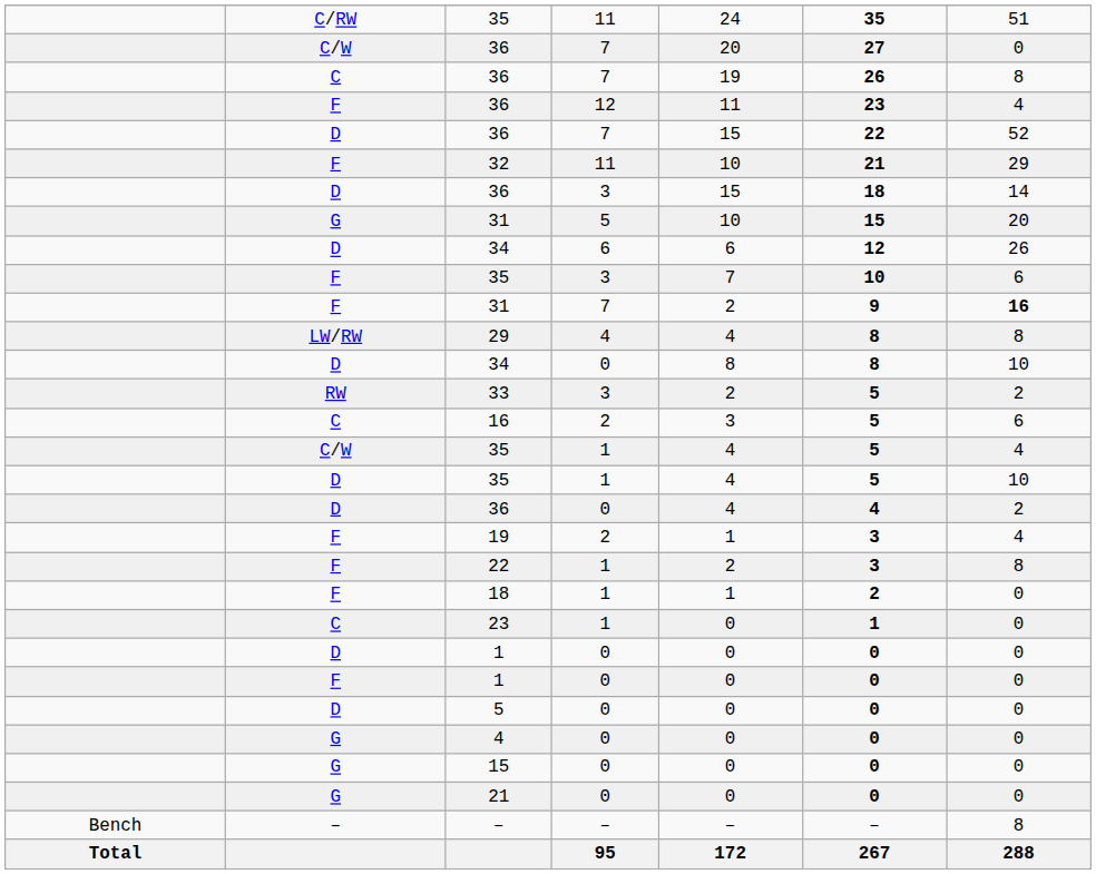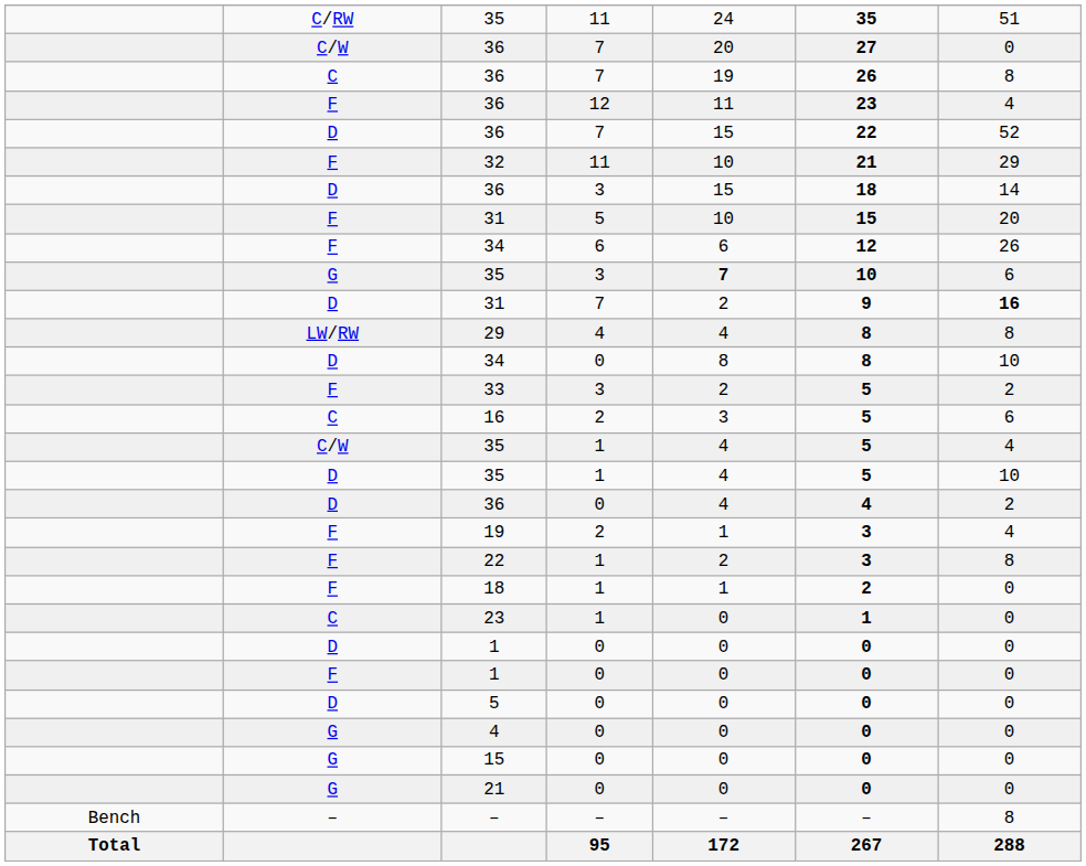 <table class="wikitable sortable" width =800>
 <tr align="center">
 </tr>
 <tr align="center" bgcolor="">
 <td></td>
 <td><a href='#'>C</a>/<a href='#'>RW</a></td>
 <td>35</td>
 <td>11</td>
 <td>24</td>
 <td><strong>35</strong></td>
 <td>51</td>
 </tr>
 <tr align="center" bgcolor="f0f0f0">
 <td></td>
 <td><a href='#'>C</a>/<a href='#'>W</a></td>
 <td>36</td>
 <td>7</td>
 <td>20</td>
 <td><strong>27</strong></td>
 <td>0</td>
 </tr>
 <tr align="center" bgcolor="">
 <td></td>
 <td><a href='#'>C</a></td>
 <td>36</td>
 <td>7</td>
 <td>19</td>
 <td><strong>26</strong></td>
 <td>8</td>
 </tr>
 <tr align="center" bgcolor="f0f0f0">
 <td></td>
 <td><a href='#'>F</a></td>
 <td>36</td>
 <td>12</td>
 <td>11</td>
 <td><strong>23</strong></td>
 <td>4</td>
 </tr>
 <tr align="center" bgcolor="">
 <td></td>
 <td><a href='#'>D</a></td>
 <td>36</td>
 <td>7</td>
 <td>15</td>
 <td><strong>22</strong></td>
 <td>52</td>
 </tr>
 <tr align="center" bgcolor="f0f0f0">
 <td></td>
 <td><a href='#'>F</a></td>
 <td>32</td>
 <td>11</td>
 <td>10</td>
 <td><strong>21</strong></td>
 <td>29</td>
 </tr>
 <tr align="center" bgcolor="">
 <td></td>
 <td><a href='#'>D</a></td>
 <td>36</td>
 <td>3</td>
 <td>15</td>
 <td><strong>18</strong></td>
 <td>14</td>
 </tr>
 <tr align="center" bgcolor="f0f0f0">
 <td></td>
-<td><a href='#'>G</a></td>
+<td><a href='#'>F</a></td>
 <td>31</td>
 <td>5</td>
 <td>10</td>
 <td><strong>15</strong></td>
 <td>20</td>
 </tr>
 <tr align="center" bgcolor="">
 <td></td>
-<td><a href='#'>D</a></td>
+<td><a href='#'>F</a></td>
 <td>34</td>
 <td>6</td>
 <td>6</td>
 <td><strong>12</strong></td>
 <td>26</td>
 </tr>
 <tr align="center" bgcolor="f0f0f0">
 <td></td>
-<td><a href='#'>F</a></td>
+<td><a href='#'>G</a></td>
 <td>35</td>
 <td>3</td>
-<td>7</td>
+<td><strong>7</strong></td>
 <td><strong>10</strong></td>
 <td>6</td>
 </tr>
 <tr align="center" bgcolor="">
 <td></td>
-<td><a href='#'>F</a></td>
+<td><a href='#'>D</a></td>
 <td>31</td>
 <td>7</td>
 <td>2</td>
 <td><strong>9</strong></td>
 <td><strong>16</strong></td>
 </tr>
 <tr align="center" bgcolor="f0f0f0">
 <td></td>
 <td><a href='#'>LW</a>/<a href='#'>RW</a></td>
 <td>29</td>
 <td>4</td>
 <td>4</td>
 <td><strong>8</strong></td>
 <td>8</td>
 </tr>
 <tr align="center" bgcolor="">
 <td></td>
 <td><a href='#'>D</a></td>
 <td>34</td>
 <td>0</td>
 <td>8</td>
 <td><strong>8</strong></td>
 <td>10</td>
 </tr>
 <tr align="center" bgcolor="f0f0f0">
 <td></td>
-<td><a href='#'>RW</a></td>
+<td><a href='#'>F</a></td>
 <td>33</td>
 <td>3</td>
 <td>2</td>
 <td><strong>5</strong></td>
 <td>2</td>
 </tr>
 <tr align="center" bgcolor="">
 <td></td>
 <td><a href='#'>C</a></td>
 <td>16</td>
 <td>2</td>
 <td>3</td>
 <td><strong>5</strong></td>
 <td>6</td>
 </tr>
 <tr align="center" bgcolor="f0f0f0">
 <td></td>
 <td><a href='#'>C</a>/<a href='#'>W</a></td>
 <td>35</td>
 <td>1</td>
 <td>4</td>
 <td><strong>5</strong></td>
 <td>4</td>
 </tr>
 <tr align="center" bgcolor="">
 <td></td>
 <td><a href='#'>D</a></td>
 <td>35</td>
 <td>1</td>
 <td>4</td>
 <td><strong>5</strong></td>
 <td>10</td>
 </tr>
 <tr align="center" bgcolor="f0f0f0">
 <td></td>
 <td><a href='#'>D</a></td>
 <td>36</td>
 <td>0</td>
 <td>4</td>
 <td><strong>4</strong></td>
 <td>2</td>
 </tr>
 <tr align="center" bgcolor="">
 <td></td>
 <td><a href='#'>F</a></td>
 <td>19</td>
 <td>2</td>
 <td>1</td>
 <td><strong>3</strong></td>
 <td>4</td>
 </tr>
 <tr align="center" bgcolor="f0f0f0">
 <td></td>
 <td><a href='#'>F</a></td>
 <td>22</td>
 <td>1</td>
 <td>2</td>
 <td><strong>3</strong></td>
 <td>8</td>
 </tr>
 <tr align="center" bgcolor="">
 <td></td>
 <td><a href='#'>F</a></td>
 <td>18</td>
 <td>1</td>
 <td>1</td>
 <td><strong>2</strong></td>
 <td>0</td>
 </tr>
 <tr align="center" bgcolor="f0f0f0">
 <td></td>
 <td><a href='#'>C</a></td>
 <td>23</td>
 <td>1</td>
 <td>0</td>
 <td><strong>1</strong></td>
 <td>0</td>
 </tr>
 <tr align="center" bgcolor="">
 <td></td>
 <td><a href='#'>D</a></td>
 <td>1</td>
 <td>0</td>
 <td>0</td>
 <td><strong>0</strong></td>
 <td>0</td>
 </tr>
 <tr align="center" bgcolor="f0f0f0">
 <td></td>
 <td><a href='#'>F</a></td>
 <td>1</td>
 <td>0</td>
 <td>0</td>
 <td><strong>0</strong></td>
 <td>0</td>
 </tr>
 <tr align="center" bgcolor="">
 <td></td>
 <td><a href='#'>D</a></td>
 <td>5</td>
 <td>0</td>
 <td>0</td>
 <td><strong>0</strong></td>
 <td>0</td>
 </tr>
 <tr align="center" bgcolor="f0f0f0">
 <td></td>
 <td><a href='#'>G</a></td>
 <td>4</td>
 <td>0</td>
 <td>0</td>
 <td><strong>0</strong></td>
 <td>0</td>
 </tr>
 <tr align="center" bgcolor="">
 <td></td>
 <td><a href='#'>G</a></td>
 <td>15</td>
 <td>0</td>
 <td>0</td>
 <td><strong>0</strong></td>
 <td>0</td>
 </tr>
 <tr align="center" bgcolor="f0f0f0">
 <td></td>
 <td><a href='#'>G</a></td>
 <td>21</td>
 <td>0</td>
 <td>0</td>
 <td><strong>0</strong></td>
 <td>0</td>
 </tr>
 <tr align="center" bgcolor="">
 <td>Bench</td>
 <td>–</td>
 <td>–</td>
 <td>–</td>
 <td>–</td>
 <td>–</td>
 <td>8</td>
 </tr>
 <tr>
 <th>Total</th>
 <th></th>
 <th></th>
 <th>95</th>
 <th>172</th>
 <th>267</th>
 <th>288</th>
 </tr>
 </table>
